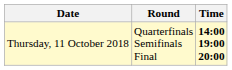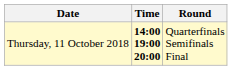 <table class="wikitable">
 <tr>
 <th>Date</th>
+<th>Time</th>
 <th>Round</th>
-<th>Time</th>
 </tr>
 <tr>
 <td style=background:lemonchiffon>Thursday, 11 October 2018</td>
+<td style=background:lemonchiffon align=right><strong>14:00<br>19:00<br>20:00</strong></td>
 <td style=background:lemonchiffon>Quarterfinals<br>Semifinals<br>Final</td>
-<td style=background:lemonchiffon align=right><strong>14:00<br>19:00<br>20:00</strong></td>
 </tr>
 </table>
